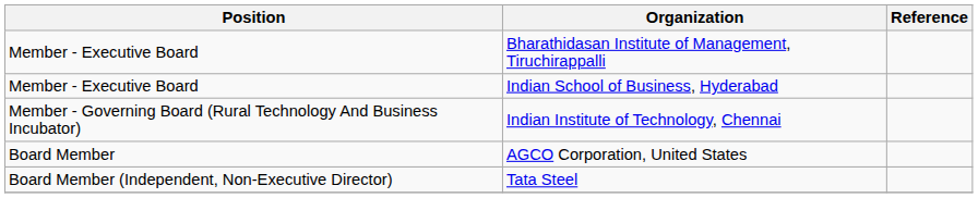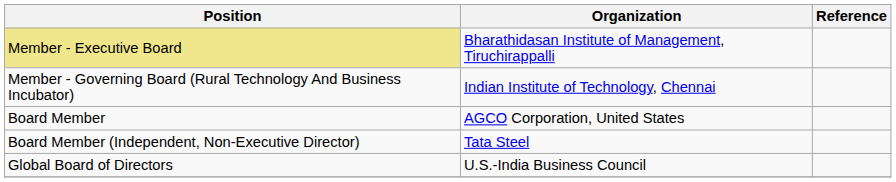 <table class="wikitable" style="font-size:90%;">
 <tr>
 <th>Position</th>
 <th>Organization</th>
 <th>Reference</th>
 </tr>
 <tr>
-<td>Member - Executive Board</td>
+<td style="background: khaki;">Member - Executive Board</td>
 <td><a href='#'>Bharathidasan Institute of Management</a>, <a href='#'>Tiruchirappalli</a></td>
-<td></td>
-</tr>
-<tr>
-<td>Member - Executive Board</td>
-<td><a href='#'>Indian School of Business</a>, <a href='#'>Hyderabad</a></td>
 <td></td>
 </tr>
 <tr>
 <td>Member - Governing Board (Rural Technology And Business Incubator)</td>
 <td><a href='#'>Indian Institute of Technology</a>, <a href='#'>Chennai</a></td>
 <td></td>
 </tr>
 <tr>
 <td>Board Member</td>
 <td><a href='#'>AGCO</a> Corporation, United States</td>
 <td></td>
 </tr>
 <tr>
 <td>Board Member (Independent, Non-Executive Director)</td>
 <td><a href='#'>Tata Steel</a></td>
 <td></td>
 </tr>
 <tr>
+<td>Global Board of Directors</td>
+<td>U.S.-India Business Council</td>
+<td></td>
+</tr>
+<tr>
 </tr>
 </table>
